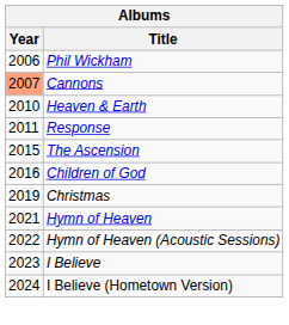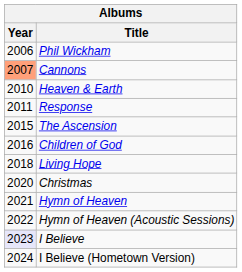 <table class="wikitable">
 <tr>
 <th colspan=2>Albums</th>
 </tr>
 <tr>
 <th>Year</th>
 <th>Title</th>
 </tr>
 <tr>
 <td>2006</td>
 <td><em><a href='#'>Phil Wickham</a></em></td>
 </tr>
 <tr>
 <td style="background: lightsalmon;">2007</td>
 <td><em><a href='#'>Cannons</a></em></td>
 </tr>
 <tr>
 <td>2010</td>
 <td><em><a href='#'>Heaven & Earth</a></em></td>
 </tr>
 <tr>
 <td>2011</td>
 <td><em><a href='#'>Response</a></em></td>
 </tr>
 <tr>
 <td>2015</td>
 <td><em><a href='#'>The Ascension</a></em></td>
 </tr>
 <tr>
 <td>2016</td>
 <td><em><a href='#'>Children of God</a></em></td>
 </tr>
 <tr>
-<td>2019</td>
+<td>2018</td>
+<td><em><a href='#'>Living Hope</a></em></td>
+</tr>
+<tr>
+<td>2020</td>
 <td><em>Christmas</em></td>
 </tr>
 <tr>
 <td>2021</td>
 <td><em><a href='#'>Hymn of Heaven</a></em></td>
 </tr>
 <tr>
 <td>2022</td>
 <td><em>Hymn of Heaven (Acoustic Sessions)</em></td>
 </tr>
 <tr>
-<td>2023</td>
+<td style="background: lavender;">2023</td>
 <td><em>I Believe</em></td>
 </tr>
 <tr>
 <td>2024</td>
 <td>I Believe (Hometown Version)</td>
 </tr>
 </table>
